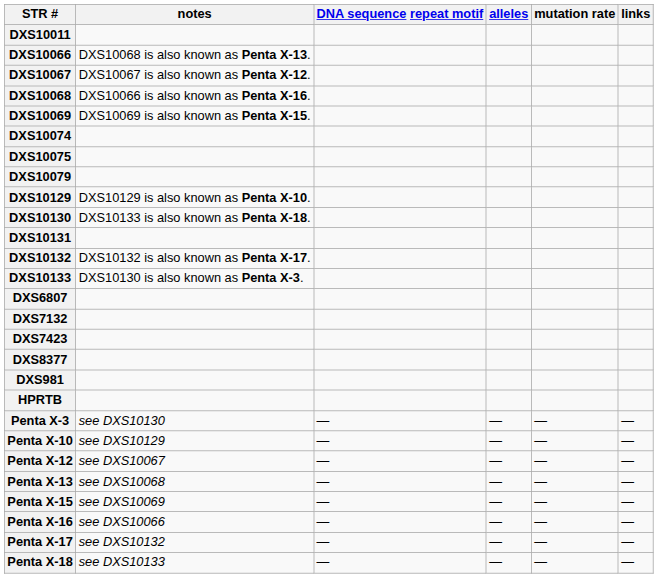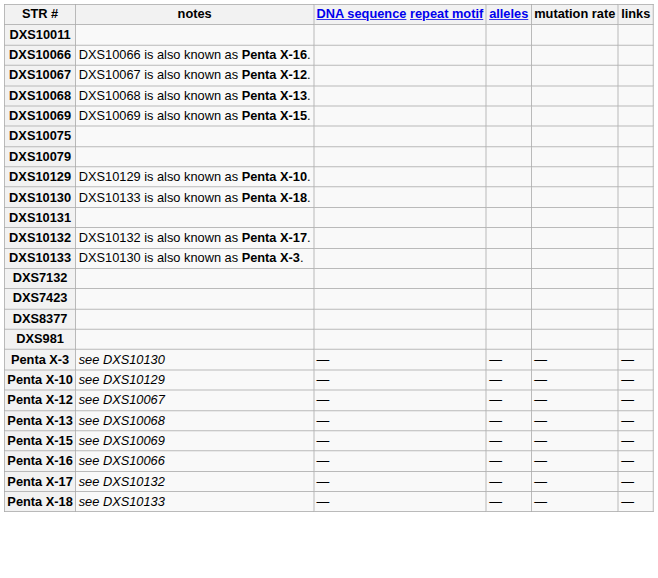 <table class="wikitable">
 <tr>
 <th>STR #</th>
 <th>notes</th>
 <th><a href='#'>DNA sequence</a> <a href='#'>repeat motif</a></th>
 <th><a href='#'>alleles</a></th>
 <th>mutation rate</th>
 <th>links</th>
 </tr>
 <tr>
 <th>DXS10011</th>
 <td></td>
 <td></td>
 <td></td>
 <td></td>
 <td></td>
 </tr>
 <tr>
 <th>DXS10066</th>
-<td>DXS10068 is also known as <strong>Penta X-13</strong>.</td>
+<td>DXS10066 is also known as <strong>Penta X-16</strong>.</td>
 <td></td>
 <td></td>
 <td></td>
 <td></td>
 </tr>
 <tr>
 <th>DXS10067</th>
 <td>DXS10067 is also known as <strong>Penta X-12</strong>.</td>
 <td></td>
 <td></td>
 <td></td>
 <td></td>
 </tr>
 <tr>
 <th>DXS10068</th>
-<td>DXS10066 is also known as <strong>Penta X-16</strong>.</td>
+<td>DXS10068 is also known as <strong>Penta X-13</strong>.</td>
 <td></td>
 <td></td>
 <td></td>
 <td></td>
 </tr>
 <tr>
 <th>DXS10069</th>
 <td>DXS10069 is also known as <strong>Penta X-15</strong>.</td>
-<td></td>
-<td></td>
-<td></td>
-<td></td>
-</tr>
-<tr>
-<th>DXS10074</th>
-<td></td>
 <td></td>
 <td></td>
 <td></td>
 <td></td>
 </tr>
 <tr>
 <th>DXS10075</th>
 <td></td>
 <td></td>
 <td></td>
 <td></td>
 <td></td>
 </tr>
 <tr>
 <th>DXS10079</th>
 <td></td>
 <td></td>
 <td></td>
 <td></td>
 <td></td>
 </tr>
 <tr>
 <th>DXS10129</th>
 <td>DXS10129 is also known as <strong>Penta X-10</strong>.</td>
 <td></td>
 <td></td>
 <td></td>
 <td></td>
 </tr>
 <tr>
 <th>DXS10130</th>
 <td>DXS10133 is also known as <strong>Penta X-18</strong>.</td>
 <td></td>
 <td></td>
 <td></td>
 <td></td>
 </tr>
 <tr>
 <th>DXS10131</th>
 <td></td>
 <td></td>
 <td></td>
 <td></td>
 <td></td>
 </tr>
 <tr>
 <th>DXS10132</th>
 <td>DXS10132 is also known as <strong>Penta X-17</strong>.</td>
 <td></td>
 <td></td>
 <td></td>
 <td></td>
 </tr>
 <tr>
 <th>DXS10133</th>
 <td>DXS10130 is also known as <strong>Penta X-3</strong>.</td>
 <td></td>
 <td></td>
 <td></td>
 <td></td>
 </tr>
 <tr>
-<th>DXS6807</th>
-<td></td>
-<td></td>
-<td></td>
-<td></td>
-<td></td>
-</tr>
-<tr>
 <th>DXS7132</th>
 <td></td>
 <td></td>
 <td></td>
 <td></td>
 <td></td>
 </tr>
 <tr>
 <th>DXS7423</th>
 <td></td>
 <td></td>
 <td></td>
 <td></td>
 <td></td>
 </tr>
 <tr>
 <th>DXS8377</th>
 <td></td>
 <td></td>
 <td></td>
 <td></td>
 <td></td>
 </tr>
 <tr>
 <th>DXS981</th>
-<td></td>
-<td></td>
-<td></td>
-<td></td>
-<td></td>
-</tr>
-<tr>
-<th>HPRTB</th>
 <td></td>
 <td></td>
 <td></td>
 <td></td>
 <td></td>
 </tr>
 <tr>
 <th>Penta X-3</th>
 <td><em>see DXS10130</em></td>
 <td>—</td>
 <td>—</td>
 <td>—</td>
 <td>—</td>
 </tr>
 <tr>
 <th>Penta X-10</th>
 <td><em>see DXS10129</em></td>
 <td>—</td>
 <td>—</td>
 <td>—</td>
 <td>—</td>
 </tr>
 <tr>
 <th>Penta X-12</th>
 <td><em>see DXS10067</em></td>
 <td>—</td>
 <td>—</td>
 <td>—</td>
 <td>—</td>
 </tr>
 <tr>
 <th>Penta X-13</th>
 <td><em>see DXS10068</em></td>
 <td>—</td>
 <td>—</td>
 <td>—</td>
 <td>—</td>
 </tr>
 <tr>
 <th>Penta X-15</th>
 <td><em>see DXS10069</em></td>
 <td>—</td>
 <td>—</td>
 <td>—</td>
 <td>—</td>
 </tr>
 <tr>
 <th>Penta X-16</th>
 <td><em>see DXS10066</em></td>
 <td>—</td>
 <td>—</td>
 <td>—</td>
 <td>—</td>
 </tr>
 <tr>
 <th>Penta X-17</th>
 <td><em>see DXS10132</em></td>
 <td>—</td>
 <td>—</td>
 <td>—</td>
 <td>—</td>
 </tr>
 <tr>
 <th>Penta X-18</th>
 <td><em>see DXS10133</em></td>
 <td>—</td>
 <td>—</td>
 <td>—</td>
 <td>—</td>
 </tr>
 </table>
